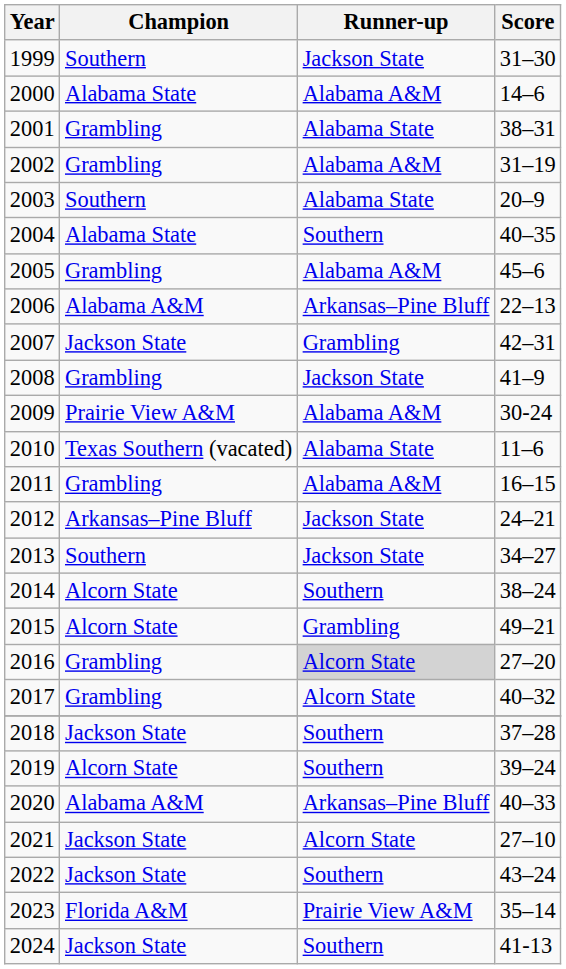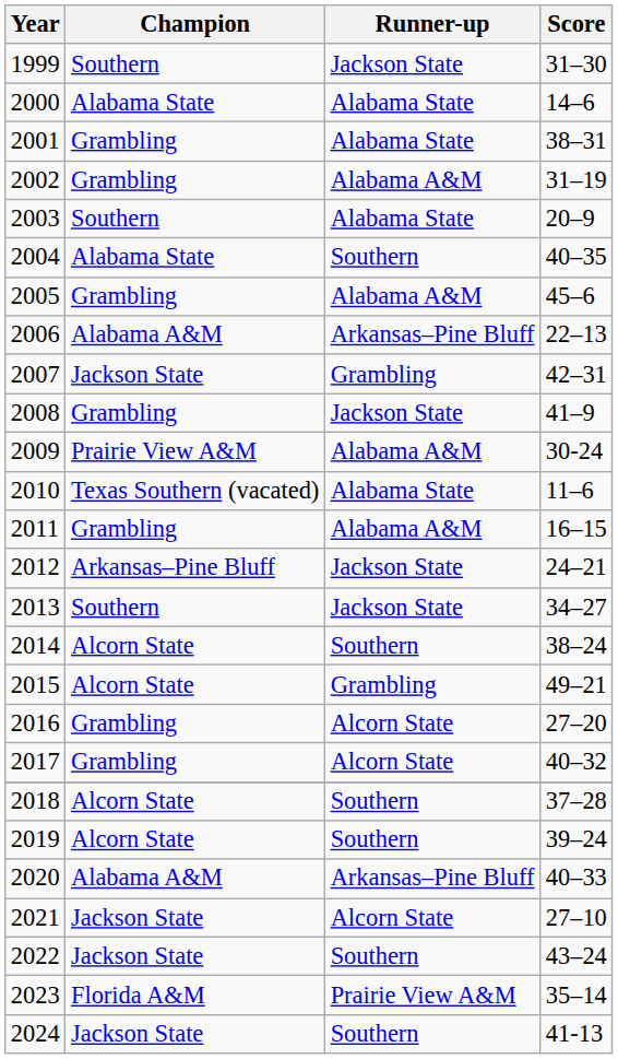 <table class="wikitable">
 <tr>
 <th>Year</th>
 <th>Champion</th>
 <th>Runner-up</th>
 <th>Score</th>
 </tr>
 <tr>
 <td>1999</td>
 <td><a href='#'>Southern</a></td>
 <td><a href='#'>Jackson State</a></td>
 <td>31–30</td>
 </tr>
 <tr>
 <td>2000</td>
 <td><a href='#'>Alabama State</a></td>
-<td><a href='#'>Alabama A&M</a></td>
+<td><a href='#'>Alabama State</a></td>
 <td>14–6</td>
 </tr>
 <tr>
 <td>2001</td>
 <td><a href='#'>Grambling</a></td>
 <td><a href='#'>Alabama State</a></td>
 <td>38–31</td>
 </tr>
 <tr>
 <td>2002</td>
 <td><a href='#'>Grambling</a></td>
 <td><a href='#'>Alabama A&M</a></td>
 <td>31–19</td>
 </tr>
 <tr>
 <td>2003</td>
 <td><a href='#'>Southern</a></td>
 <td><a href='#'>Alabama State</a></td>
 <td>20–9</td>
 </tr>
 <tr>
 <td>2004</td>
 <td><a href='#'>Alabama State</a></td>
 <td><a href='#'>Southern</a></td>
 <td>40–35</td>
 </tr>
 <tr>
 <td>2005</td>
 <td><a href='#'>Grambling</a></td>
 <td><a href='#'>Alabama A&M</a></td>
 <td>45–6</td>
 </tr>
 <tr>
 <td>2006</td>
 <td><a href='#'>Alabama A&M</a></td>
 <td><a href='#'>Arkansas–Pine Bluff</a></td>
 <td>22–13</td>
 </tr>
 <tr>
 <td>2007</td>
 <td><a href='#'>Jackson State</a></td>
 <td><a href='#'>Grambling</a></td>
 <td>42–31</td>
 </tr>
 <tr>
 <td>2008</td>
 <td><a href='#'>Grambling</a></td>
 <td><a href='#'>Jackson State</a></td>
 <td>41–9</td>
 </tr>
 <tr>
 <td>2009</td>
 <td><a href='#'>Prairie View A&M</a></td>
 <td><a href='#'>Alabama A&M</a></td>
 <td>30-24</td>
 </tr>
 <tr>
 <td>2010</td>
 <td><a href='#'>Texas Southern</a> (vacated)</td>
 <td><a href='#'>Alabama State</a></td>
 <td>11–6</td>
 </tr>
 <tr>
 <td>2011</td>
 <td><a href='#'>Grambling</a></td>
 <td><a href='#'>Alabama A&M</a></td>
 <td>16–15</td>
 </tr>
 <tr>
 <td>2012</td>
 <td><a href='#'>Arkansas–Pine Bluff</a></td>
 <td><a href='#'>Jackson State</a></td>
 <td>24–21</td>
 </tr>
 <tr>
 <td>2013</td>
 <td><a href='#'>Southern</a></td>
 <td><a href='#'>Jackson State</a></td>
 <td>34–27</td>
 </tr>
 <tr>
 <td>2014</td>
 <td><a href='#'>Alcorn State</a></td>
 <td><a href='#'>Southern</a></td>
 <td>38–24</td>
 </tr>
 <tr>
 <td>2015</td>
 <td><a href='#'>Alcorn State</a></td>
 <td><a href='#'>Grambling</a></td>
 <td>49–21</td>
 </tr>
 <tr>
 <td>2016</td>
 <td><a href='#'>Grambling</a></td>
-<td style="background: lightgrey;"><a href='#'>Alcorn State</a></td>
+<td><a href='#'>Alcorn State</a></td>
 <td>27–20</td>
 </tr>
 <tr>
 <td>2017</td>
 <td><a href='#'>Grambling</a></td>
 <td><a href='#'>Alcorn State</a></td>
 <td>40–32</td>
 </tr>
 <tr>
 </tr>
 <tr>
 <td>2018</td>
-<td><a href='#'>Jackson State</a></td>
+<td><a href='#'>Alcorn State</a></td>
 <td><a href='#'>Southern</a></td>
 <td>37–28</td>
 </tr>
 <tr>
 <td>2019</td>
 <td><a href='#'>Alcorn State</a></td>
 <td><a href='#'>Southern</a></td>
 <td>39–24</td>
 </tr>
 <tr>
 <td>2020</td>
 <td><a href='#'>Alabama A&M</a></td>
 <td><a href='#'>Arkansas–Pine Bluff</a></td>
 <td>40–33</td>
 </tr>
 <tr>
 <td>2021</td>
 <td><a href='#'>Jackson State</a></td>
 <td><a href='#'>Alcorn State</a></td>
 <td>27–10</td>
 </tr>
 <tr>
 <td>2022</td>
 <td><a href='#'>Jackson State</a></td>
 <td><a href='#'>Southern</a></td>
 <td>43–24</td>
 </tr>
 <tr>
 <td>2023</td>
 <td><a href='#'>Florida A&M</a></td>
 <td><a href='#'>Prairie View A&M</a></td>
 <td>35–14</td>
 </tr>
 <tr>
 <td>2024</td>
 <td><a href='#'>Jackson State</a></td>
 <td><a href='#'>Southern</a></td>
 <td>41-13</td>
 </tr>
 </table>
